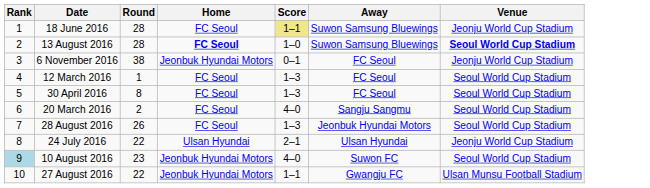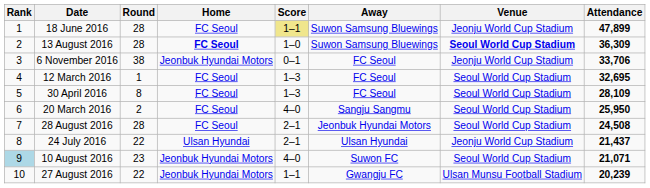 <table class="wikitable sortable" style="text-align:center;">
 <tr>
 <th>Rank</th>
 <th>Date</th>
 <th>Round</th>
 <th>Home</th>
 <th>Score</th>
 <th>Away</th>
 <th>Venue</th>
+<th>Attendance</th>
 </tr>
 <tr>
 <td>1</td>
 <td>18 June 2016</td>
 <td>28</td>
 <td><a href='#'>FC Seoul</a></td>
 <td style="background: khaki;">1–1</td>
 <td><a href='#'>Suwon Samsung Bluewings</a></td>
 <td><a href='#'>Jeonju World Cup Stadium</a></td>
+<td><strong>47,899</strong></td>
 </tr>
 <tr>
 <td>2</td>
 <td>13 August 2016</td>
 <td>28</td>
 <td><strong><a href='#'>FC Seoul</a></strong></td>
 <td>1–0</td>
 <td><a href='#'>Suwon Samsung Bluewings</a></td>
 <td><strong><a href='#'>Seoul World Cup Stadium</a></strong></td>
+<td><strong>36,309</strong></td>
 </tr>
 <tr>
 <td>3</td>
 <td>6 November 2016</td>
 <td>38</td>
 <td><a href='#'>Jeonbuk Hyundai Motors</a></td>
 <td>0–1</td>
 <td><a href='#'>FC Seoul</a></td>
 <td><a href='#'>Jeonju World Cup Stadium</a></td>
+<td><strong>33,706</strong></td>
 </tr>
 <tr>
 <td>4</td>
 <td>12 March 2016</td>
 <td>1</td>
 <td><a href='#'>FC Seoul</a></td>
 <td>1–3</td>
 <td><a href='#'>FC Seoul</a></td>
 <td><a href='#'>Seoul World Cup Stadium</a></td>
+<td><strong>32,695</strong></td>
 </tr>
 <tr>
 <td>5</td>
 <td>30 April 2016</td>
 <td>8</td>
 <td><a href='#'>FC Seoul</a></td>
 <td>1–3</td>
 <td><a href='#'>FC Seoul</a></td>
 <td><a href='#'>Seoul World Cup Stadium</a></td>
+<td><strong>28,109</strong></td>
 </tr>
 <tr>
 <td>6</td>
 <td>20 March 2016</td>
 <td>2</td>
 <td><a href='#'>FC Seoul</a></td>
 <td>4–0</td>
 <td><a href='#'>Sangju Sangmu</a></td>
 <td><a href='#'>Seoul World Cup Stadium</a></td>
+<td><strong>25,950</strong></td>
 </tr>
 <tr>
 <td>7</td>
 <td>28 August 2016</td>
-<td>26</td>
+<td>28</td>
 <td><a href='#'>FC Seoul</a></td>
-<td>1–3</td>
+<td>2–1</td>
 <td><a href='#'>Jeonbuk Hyundai Motors</a></td>
 <td><a href='#'>Seoul World Cup Stadium</a></td>
+<td><strong>24,508</strong></td>
 </tr>
 <tr>
 <td>8</td>
 <td>24 July 2016</td>
 <td>22</td>
 <td><a href='#'>Ulsan Hyundai</a></td>
 <td>2–1</td>
 <td><a href='#'>Ulsan Hyundai</a></td>
 <td><a href='#'>Jeonju World Cup Stadium</a></td>
+<td><strong>21,437</strong></td>
 </tr>
 <tr>
 <td style="background: lightblue;">9</td>
 <td>10 August 2016</td>
 <td>23</td>
 <td><a href='#'>Jeonbuk Hyundai Motors</a></td>
 <td>4–0</td>
 <td><a href='#'>Suwon FC</a></td>
 <td><a href='#'>Seoul World Cup Stadium</a></td>
+<td><strong>21,071</strong></td>
 </tr>
 <tr>
 <td>10</td>
 <td>27 August 2016</td>
 <td>22</td>
 <td><a href='#'>Jeonbuk Hyundai Motors</a></td>
 <td>1–1</td>
 <td><a href='#'>Gwangju FC</a></td>
 <td><a href='#'>Ulsan Munsu Football Stadium</a></td>
+<td><strong>20,239</strong></td>
 </tr>
 </table>
